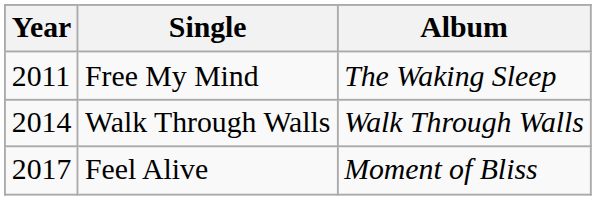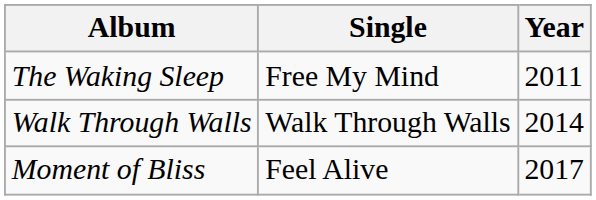 <table class="wikitable">
 <tr>
+<th>Album</th>
+<th>Single</th>
 <th>Year</th>
-<th>Single</th>
-<th>Album</th>
 </tr>
 <tr>
+<td><em>The Waking Sleep</em></td>
+<td>Free My Mind</td>
 <td>2011</td>
-<td>Free My Mind</td>
-<td><em>The Waking Sleep</em></td>
 </tr>
 <tr>
+<td><em>Walk Through Walls</em></td>
+<td>Walk Through Walls</td>
 <td>2014</td>
-<td>Walk Through Walls</td>
-<td><em>Walk Through Walls</em></td>
 </tr>
 <tr>
+<td><em>Moment of Bliss</em></td>
+<td>Feel Alive</td>
 <td>2017</td>
-<td>Feel Alive</td>
-<td><em>Moment of Bliss</em></td>
 </tr>
 </table>
